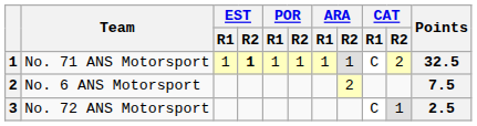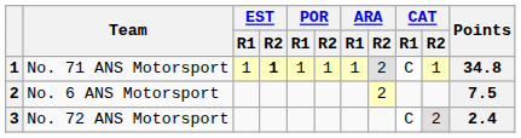 <table class="wikitable" style="font-size: 85%; text-align:center">
 <tr>
 <th rowspan="2"></th>
 <th rowspan="2">Team</th>
 <th colspan="2"><a href='#'>EST</a><br></th>
 <th colspan="2"><a href='#'>POR</a><br></th>
 <th colspan="2"><a href='#'>ARA</a><br></th>
 <th colspan="2"><a href='#'>CAT</a><br></th>
 <th rowspan="2">Points</th>
 </tr>
 <tr>
 <th>R1</th>
 <th>R2</th>
 <th>R1</th>
 <th>R2</th>
 <th>R1</th>
 <th>R2</th>
 <th>R1</th>
 <th>R2</th>
 </tr>
 <tr>
 <th>1</th>
 <td align="left"> No. 71 ANS Motorsport</td>
 <td style="background:#ffffbf;">1</td>
 <td style="background:#ffffbf;"><strong>1</strong></td>
 <td style="background:#ffffbf;">1</td>
 <td style="background:#ffffbf;">1</td>
 <td style="background:#ffffbf;">1</td>
-<td style="background:#dfdfdf;">1</td>
+<td style="background:#dfdfdf;">2</td>
 <td style="background:#ffffff;">C</td>
-<td style="background:#ffffbf;">2</td>
-<th>32.5</th>
+<td style="background:#ffffbf;">1</td>
+<th>34.8</th>
 </tr>
 <tr>
 <th>2</th>
 <td align="left"> No. 6 ANS Motorsport</td>
 <td></td>
 <td></td>
 <td></td>
 <td></td>
 <td></td>
 <td style="background:#ffffbf;">2</td>
 <td></td>
 <td></td>
 <th>7.5</th>
 </tr>
 <tr>
 <th>3</th>
 <td align="left"> No. 72 ANS Motorsport</td>
 <td></td>
 <td></td>
 <td></td>
 <td></td>
 <td></td>
 <td></td>
 <td style="background:#ffffff;">C</td>
-<td style="background:#dfdfdf;">1</td>
-<th>2.5</th>
+<td style="background:#dfdfdf;">2</td>
+<th>2.4</th>
 </tr>
 </table>
